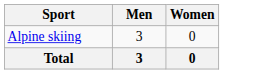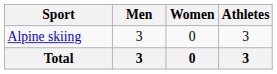 <table class="wikitable sortable" style="text-align:center;">
 <tr>
 <th width=120>Sport</th>
 <th width=55>Men</th>
 <th width=55>Women</th>
+<th width="55">Athletes</th>
 </tr>
 <tr>
 <td align=left><a href='#'>Alpine skiing</a></td>
 <td>3</td>
 <td>0</td>
+<td>3</td>
 </tr>
 <tr>
 <th>Total</th>
 <th>3</th>
 <th>0</th>
+<th>3</th>
 </tr>
 </table>
